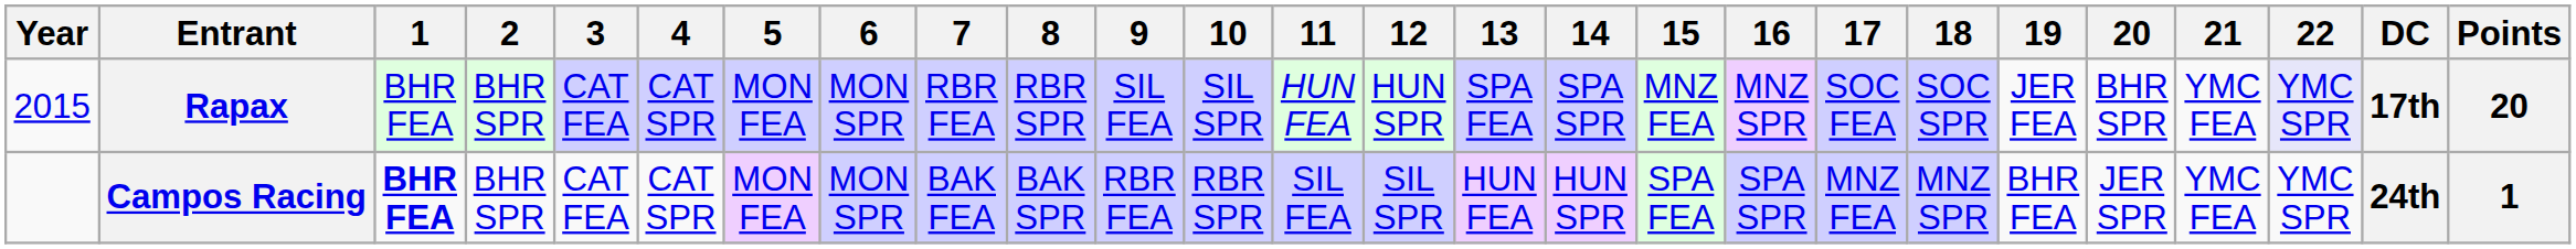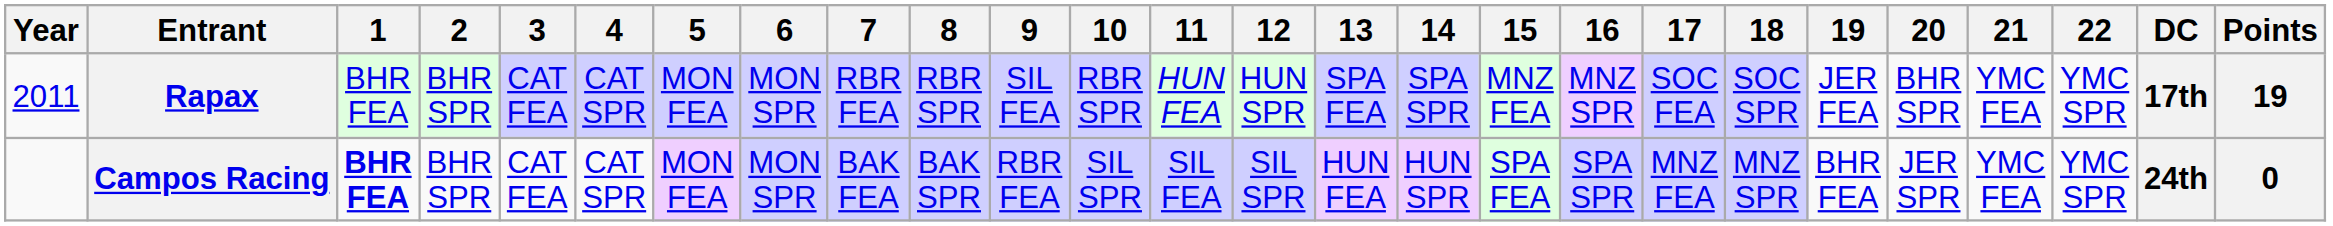 <table class="wikitable" style="text-align:center; font-size:85%">
 <tr>
 <th>Year</th>
 <th>Entrant</th>
 <th>1</th>
 <th>2</th>
 <th>3</th>
 <th>4</th>
 <th>5</th>
 <th>6</th>
 <th>7</th>
 <th>8</th>
 <th>9</th>
 <th>10</th>
 <th>11</th>
 <th>12</th>
 <th>13</th>
 <th>14</th>
 <th>15</th>
 <th>16</th>
 <th>17</th>
 <th>18</th>
 <th>19</th>
 <th>20</th>
 <th>21</th>
 <th>22</th>
 <th>DC</th>
 <th>Points</th>
 </tr>
 <tr>
-<td><a href='#'>2015</a></td>
+<td><a href='#'>2011</a></td>
 <th><a href='#'>Rapax</a></th>
 <td style="background:#DFFFDF;"><a href='#'>BHR<br>FEA</a><br></td>
 <td style="background:#DFFFDF;"><a href='#'>BHR<br>SPR</a><br></td>
 <td style="background:#CFCFFF;"><a href='#'>CAT<br>FEA</a><br></td>
 <td style="background:#CFCFFF;"><a href='#'>CAT<br>SPR</a><br></td>
 <td style="background:#CFCFFF;"><a href='#'>MON<br>FEA</a><br></td>
 <td style="background:#CFCFFF;"><a href='#'>MON<br>SPR</a><br></td>
 <td style="background:#CFCFFF;"><a href='#'>RBR<br>FEA</a><br></td>
 <td style="background:#CFCFFF;"><a href='#'>RBR<br>SPR</a><br></td>
 <td style="background:#CFCFFF;"><a href='#'>SIL<br>FEA</a><br></td>
-<td style="background:#CFCFFF;"><a href='#'>SIL<br>SPR</a><br></td>
+<td style="background:#CFCFFF;"><a href='#'>RBR<br>SPR</a><br></td>
 <td style="background:#DFFFDF;"><em><a href='#'>HUN<br>FEA</a></em><br></td>
 <td style="background:#DFFFDF;"><a href='#'>HUN<br>SPR</a><br></td>
 <td style="background:#CFCFFF;"><a href='#'>SPA<br>FEA</a><br></td>
 <td style="background:#CFCFFF;"><a href='#'>SPA<br>SPR</a><br></td>
 <td style="background:#DFFFDF;"><a href='#'>MNZ<br>FEA</a><br></td>
 <td style="background:#EFCFFF;"><a href='#'>MNZ<br>SPR</a><br></td>
 <td style="background:#CFCFFF;"><a href='#'>SOC<br>FEA</a><br></td>
 <td style="background:#CFCFFF;"><a href='#'>SOC<br>SPR</a><br></td>
 <td><a href='#'>JER<br>FEA</a></td>
 <td><a href='#'>BHR<br>SPR</a></td>
 <td><a href='#'>YMC<br>FEA</a></td>
-<td style="background: lavender;"><a href='#'>YMC<br>SPR</a></td>
+<td><a href='#'>YMC<br>SPR</a></td>
 <th>17th</th>
-<th>20</th>
+<th>19</th>
 </tr>
 <tr>
 <td></td>
 <th nowrap><a href='#'>Campos Racing</a></th>
 <td><strong><a href='#'>BHR<br>FEA</a></strong></td>
 <td><a href='#'>BHR<br>SPR</a></td>
 <td><a href='#'>CAT<br>FEA</a></td>
 <td><a href='#'>CAT<br>SPR</a></td>
 <td style="background:#EFCFFF;"><a href='#'>MON<br>FEA</a><br></td>
 <td style="background:#CFCFFF;"><a href='#'>MON<br>SPR</a><br></td>
 <td style="background:#CFCFFF;"><a href='#'>BAK<br>FEA</a><br></td>
 <td style="background:#CFCFFF;"><a href='#'>BAK<br>SPR</a><br></td>
 <td style="background:#CFCFFF;"><a href='#'>RBR<br>FEA</a><br></td>
-<td style="background:#CFCFFF;"><a href='#'>RBR<br>SPR</a><br></td>
+<td style="background:#CFCFFF;"><a href='#'>SIL<br>SPR</a><br></td>
 <td style="background:#CFCFFF;"><a href='#'>SIL<br>FEA</a><br></td>
 <td style="background:#CFCFFF;"><a href='#'>SIL<br>SPR</a><br></td>
 <td style="background:#EFCFFF;"><a href='#'>HUN<br>FEA</a><br></td>
 <td style="background:#EFCFFF;"><a href='#'>HUN<br>SPR</a><br></td>
 <td style="background:#dfffdf;"><a href='#'>SPA<br>FEA</a><br></td>
 <td style="background:#CFCFFF;"><a href='#'>SPA<br>SPR</a><br></td>
 <td style="background:#CFCFFF;"><a href='#'>MNZ<br>FEA</a><br></td>
 <td style="background:#CFCFFF;"><a href='#'>MNZ<br>SPR</a><br></td>
 <td><a href='#'>BHR<br>FEA</a></td>
 <td><a href='#'>JER<br>SPR</a></td>
 <td><a href='#'>YMC<br>FEA</a></td>
 <td><a href='#'>YMC<br>SPR</a></td>
 <th>24th</th>
-<th>1</th>
+<th>0</th>
 </tr>
 </table>
